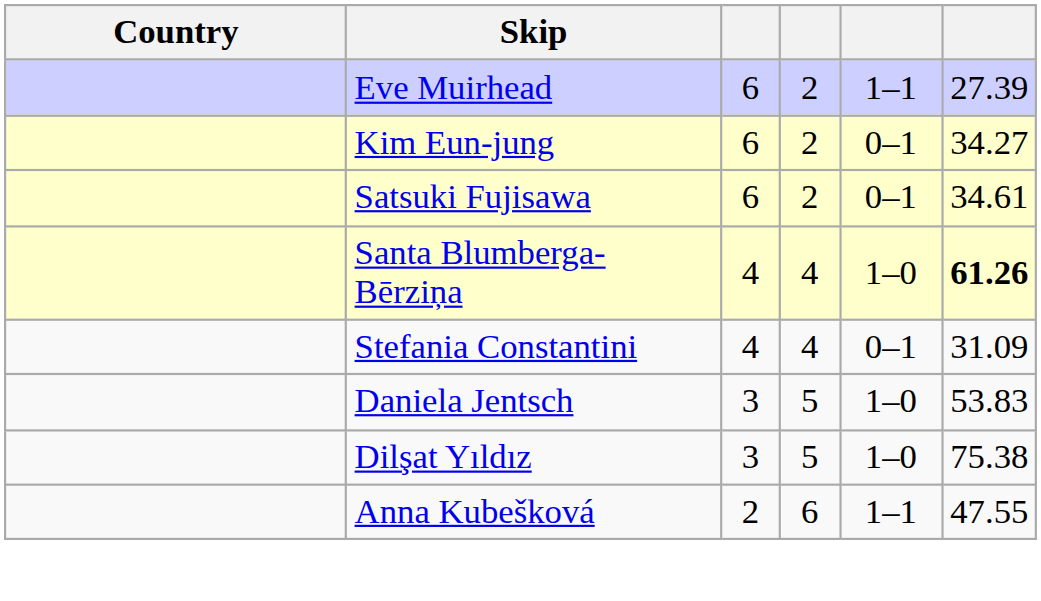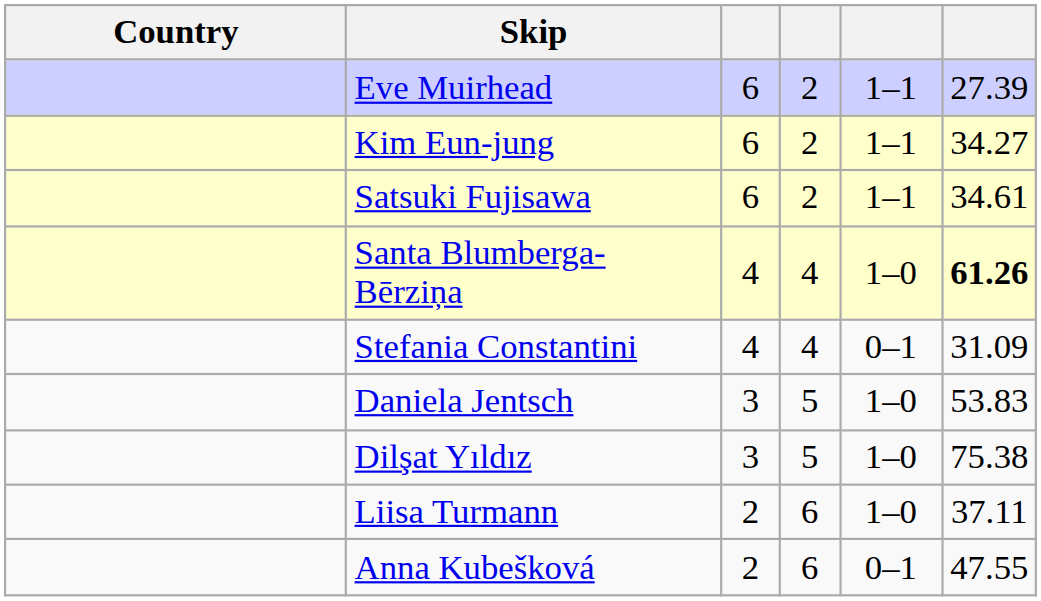 <table class=wikitable  style="text-align:center;">
 <tr>
 <th width=150>Country</th>
 <th width=165>Skip</th>
 <th width=20></th>
 <th width=20></th>
 <th width=40></th>
 <th width=20></th>
 </tr>
 <tr bgcolor=#cccfff>
 <td style="text-align:left;"></td>
 <td style="text-align:left;"><a href='#'>Eve Muirhead</a></td>
 <td>6</td>
 <td>2</td>
 <td>1–1</td>
 <td>27.39</td>
 </tr>
 <tr bgcolor=#ffffcc>
 <td style="text-align:left;"></td>
 <td style="text-align:left;"><a href='#'>Kim Eun-jung</a></td>
 <td>6</td>
 <td>2</td>
-<td>0–1</td>
+<td>1–1</td>
 <td>34.27</td>
 </tr>
 <tr bgcolor=#ffffcc>
 <td style="text-align:left;"></td>
 <td style="text-align:left;"><a href='#'>Satsuki Fujisawa</a></td>
 <td>6</td>
 <td>2</td>
-<td>0–1</td>
+<td>1–1</td>
 <td>34.61</td>
 </tr>
 <tr bgcolor=#ffffcc>
 <td style="text-align:left;"></td>
 <td style="text-align:left;"><a href='#'>Santa Blumberga-Bērziņa</a></td>
 <td>4</td>
 <td>4</td>
 <td>1–0</td>
 <td><strong>61.26</strong></td>
 </tr>
 <tr>
 <td style="text-align:left;"></td>
 <td style="text-align:left;"><a href='#'>Stefania Constantini</a></td>
 <td>4</td>
 <td>4</td>
 <td>0–1</td>
 <td>31.09</td>
 </tr>
 <tr>
 <td style="text-align:left;"></td>
 <td style="text-align:left;"><a href='#'>Daniela Jentsch</a></td>
 <td>3</td>
 <td>5</td>
 <td>1–0</td>
 <td>53.83</td>
 </tr>
 <tr>
 <td style="text-align:left;"></td>
 <td style="text-align:left;"><a href='#'>Dilşat Yıldız</a></td>
 <td>3</td>
 <td>5</td>
 <td>1–0</td>
 <td>75.38</td>
 </tr>
 <tr>
 <td style="text-align:left;"></td>
+<td style="text-align:left;"><a href='#'>Liisa Turmann</a></td>
+<td>2</td>
+<td>6</td>
+<td>1–0</td>
+<td>37.11</td>
+</tr>
+<tr>
+<td style="text-align:left;"></td>
 <td style="text-align:left;"><a href='#'>Anna Kubešková</a></td>
 <td>2</td>
 <td>6</td>
-<td>1–1</td>
+<td>0–1</td>
 <td>47.55</td>
 </tr>
 </table>
